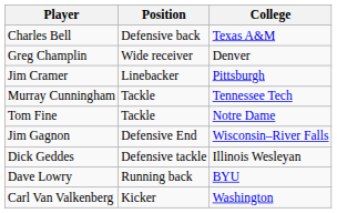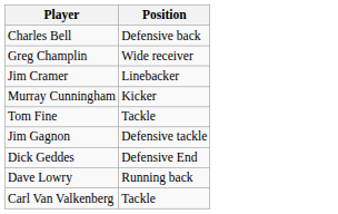 <table class="wikitable">
 <tr>
 <th>Player</th>
 <th>Position</th>
-<th>College</th>
 </tr>
 <tr>
 <td>Charles Bell</td>
 <td>Defensive back</td>
-<td><a href='#'>Texas A&M</a></td>
 </tr>
 <tr>
 <td>Greg Champlin</td>
 <td>Wide receiver</td>
-<td>Denver</td>
 </tr>
 <tr>
 <td>Jim Cramer</td>
 <td>Linebacker</td>
-<td><a href='#'>Pittsburgh</a></td>
 </tr>
 <tr>
 <td>Murray Cunningham</td>
-<td>Tackle</td>
-<td><a href='#'>Tennessee Tech</a></td>
+<td>Kicker</td>
 </tr>
 <tr>
 <td>Tom Fine</td>
 <td>Tackle</td>
-<td><a href='#'>Notre Dame</a></td>
 </tr>
 <tr>
 <td>Jim Gagnon</td>
-<td>Defensive End</td>
-<td><a href='#'>Wisconsin–River Falls</a></td>
+<td>Defensive tackle</td>
 </tr>
 <tr>
 <td>Dick Geddes</td>
-<td>Defensive tackle</td>
-<td>Illinois Wesleyan</td>
+<td>Defensive End</td>
 </tr>
 <tr>
 <td>Dave Lowry</td>
 <td>Running back</td>
-<td><a href='#'>BYU</a></td>
 </tr>
 <tr>
 <td>Carl Van Valkenberg</td>
-<td>Kicker</td>
-<td><a href='#'>Washington</a></td>
+<td>Tackle</td>
 </tr>
 </table>
